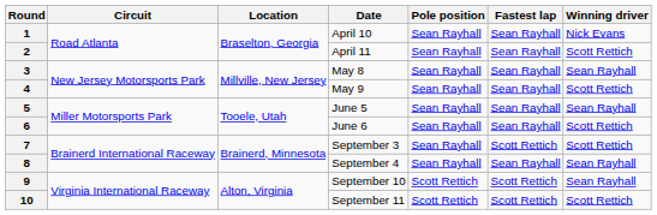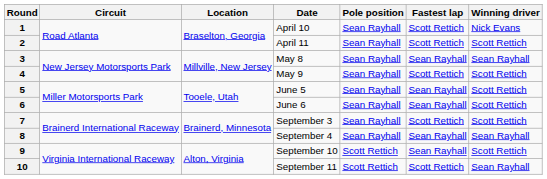 <table class="wikitable" border="1" style="font-size: 85%;">
 <tr>
 <th>Round</th>
 <th>Circuit</th>
 <th>Location</th>
 <th>Date</th>
 <th>Pole position</th>
 <th>Fastest lap</th>
 <th>Winning driver</th>
 </tr>
 <tr>
 <th>1</th>
 <td rowspan=2><a href='#'>Road Atlanta</a></td>
 <td rowspan=2> <a href='#'>Braselton, Georgia</a></td>
 <td>April 10</td>
 <td> <a href='#'>Sean Rayhall</a></td>
-<td> <a href='#'>Sean Rayhall</a></td>
+<td> <a href='#'>Scott Rettich</a></td>
 <td> <a href='#'>Nick Evans</a></td>
 </tr>
 <tr>
 <th>2</th>
 <td>April 11</td>
 <td> <a href='#'>Sean Rayhall</a></td>
-<td> <a href='#'>Sean Rayhall</a></td>
+<td> <a href='#'>Scott Rettich</a></td>
 <td> <a href='#'>Scott Rettich</a></td>
 </tr>
 <tr>
 <th>3</th>
 <td rowspan=2><a href='#'>New Jersey Motorsports Park</a></td>
 <td rowspan=2> <a href='#'>Millville, New Jersey</a></td>
 <td>May 8</td>
 <td> <a href='#'>Sean Rayhall</a></td>
 <td> <a href='#'>Sean Rayhall</a></td>
 <td> <a href='#'>Sean Rayhall</a></td>
 </tr>
 <tr>
 <th>4</th>
 <td>May 9</td>
 <td> <a href='#'>Sean Rayhall</a></td>
-<td> <a href='#'>Sean Rayhall</a></td>
+<td> <a href='#'>Scott Rettich</a></td>
 <td> <a href='#'>Scott Rettich</a></td>
 </tr>
 <tr>
 <th>5</th>
 <td rowspan=2><a href='#'>Miller Motorsports Park</a></td>
 <td rowspan=2> <a href='#'>Tooele, Utah</a></td>
 <td>June 5</td>
 <td> <a href='#'>Sean Rayhall</a></td>
 <td> <a href='#'>Sean Rayhall</a></td>
-<td> <a href='#'>Sean Rayhall</a></td>
+<td> <a href='#'>Scott Rettich</a></td>
 </tr>
 <tr>
 <th>6</th>
 <td>June 6</td>
 <td> <a href='#'>Sean Rayhall</a></td>
 <td> <a href='#'>Sean Rayhall</a></td>
 <td> <a href='#'>Scott Rettich</a></td>
 </tr>
 <tr>
 <th>7</th>
 <td rowspan=2><a href='#'>Brainerd International Raceway</a></td>
 <td rowspan=2> <a href='#'>Brainerd, Minnesota</a></td>
 <td>September 3</td>
 <td> <a href='#'>Sean Rayhall</a></td>
 <td> <a href='#'>Scott Rettich</a></td>
 <td> <a href='#'>Scott Rettich</a></td>
 </tr>
 <tr>
 <th>8</th>
 <td>September 4</td>
 <td> <a href='#'>Sean Rayhall</a></td>
 <td> <a href='#'>Sean Rayhall</a></td>
 <td> <a href='#'>Sean Rayhall</a></td>
 </tr>
 <tr>
 <th>9</th>
 <td rowspan=2><a href='#'>Virginia International Raceway</a></td>
 <td rowspan=2> <a href='#'>Alton, Virginia</a></td>
 <td>September 10</td>
 <td> <a href='#'>Scott Rettich</a></td>
+<td> <a href='#'>Sean Rayhall</a></td>
 <td> <a href='#'>Scott Rettich</a></td>
-<td> <a href='#'>Sean Rayhall</a></td>
 </tr>
 <tr>
 <th>10</th>
 <td>September 11</td>
 <td> <a href='#'>Scott Rettich</a></td>
 <td> <a href='#'>Scott Rettich</a></td>
-<td> <a href='#'>Scott Rettich</a></td>
+<td> <a href='#'>Sean Rayhall</a></td>
 </tr>
 </table>
